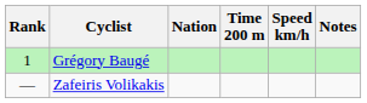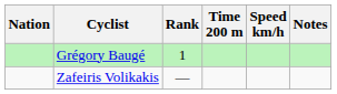 <table class="wikitable sortable" style="text-align:center;">
 <tr>
+<th>Nation</th>
+<th>Cyclist</th>
 <th>Rank</th>
-<th>Cyclist</th>
-<th>Nation</th>
 <th>Time<br>200 m</th>
 <th>Speed<br>km/h</th>
 <th>Notes</th>
 </tr>
 <tr bgcolor=bbf3bb>
+<td align=left></td>
+<td align=left><a href='#'>Grégory Baugé</a></td>
 <td>1</td>
-<td align=left><a href='#'>Grégory Baugé</a></td>
-<td align=left></td>
 <td></td>
 <td></td>
 <td></td>
 </tr>
 <tr>
+<td align=left></td>
+<td align=left><a href='#'>Zafeiris Volikakis</a></td>
 <td data-sort-value=2>—</td>
-<td align=left><a href='#'>Zafeiris Volikakis</a></td>
-<td align=left></td>
 <td></td>
 <td></td>
 <td></td>
 </tr>
 </table>
